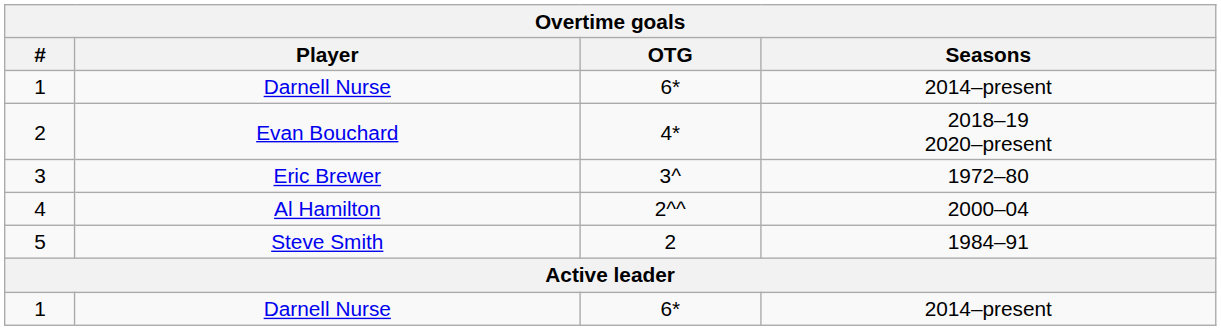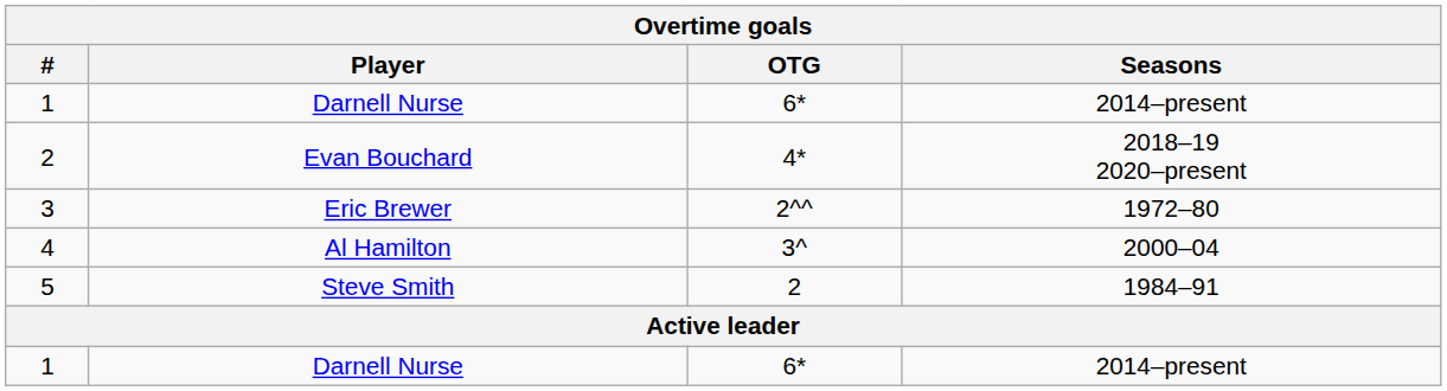 <table class="wikitable" style="text-align: center; font-size: 95%" width="70%">
 <tr>
 <th colspan="4">Overtime goals</th>
 </tr>
 <tr>
 <th>#</th>
 <th>Player</th>
 <th>OTG</th>
 <th>Seasons</th>
 </tr>
 <tr>
 <td>1</td>
 <td><a href='#'>Darnell Nurse</a></td>
 <td>6*</td>
 <td>2014–present</td>
 </tr>
 <tr>
 <td>2</td>
 <td><a href='#'>Evan Bouchard</a></td>
 <td>4*</td>
 <td>2018–19<br>2020–present</td>
 </tr>
 <tr>
 <td>3</td>
 <td><a href='#'>Eric Brewer</a></td>
-<td>3^</td>
+<td>2^^</td>
 <td>1972–80</td>
 </tr>
 <tr>
 <td>4</td>
 <td><a href='#'>Al Hamilton</a></td>
-<td>2^^</td>
+<td>3^</td>
 <td>2000–04</td>
 </tr>
 <tr>
 <td>5</td>
 <td><a href='#'>Steve Smith</a></td>
 <td>2</td>
 <td>1984–91</td>
 </tr>
 <tr>
 <th colspan="4">Active leader</th>
 </tr>
 <tr>
 <td>1</td>
 <td><a href='#'>Darnell Nurse</a></td>
 <td>6*</td>
 <td>2014–present</td>
 </tr>
 </table>
